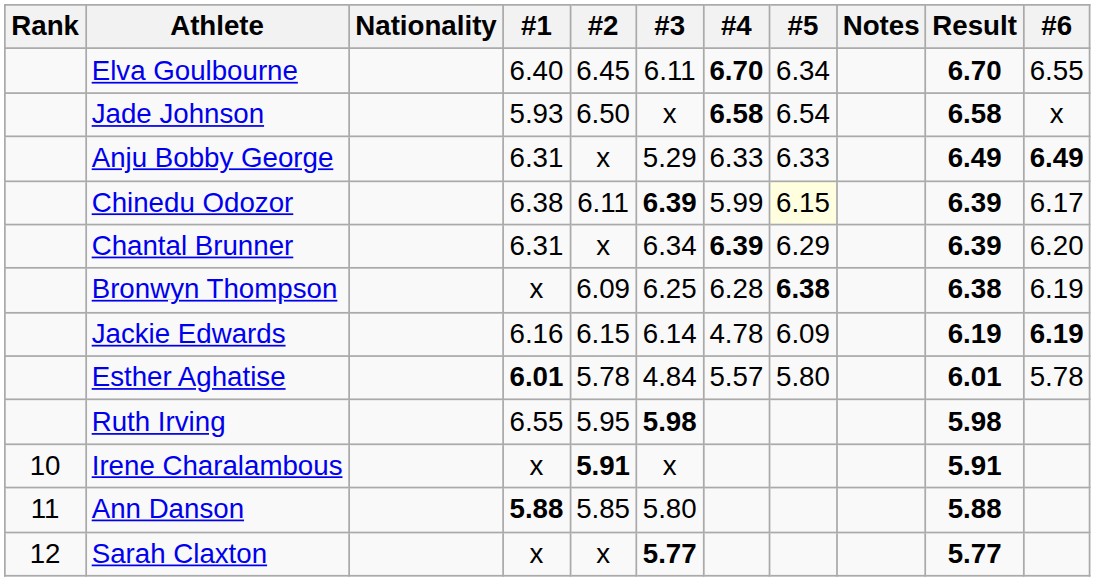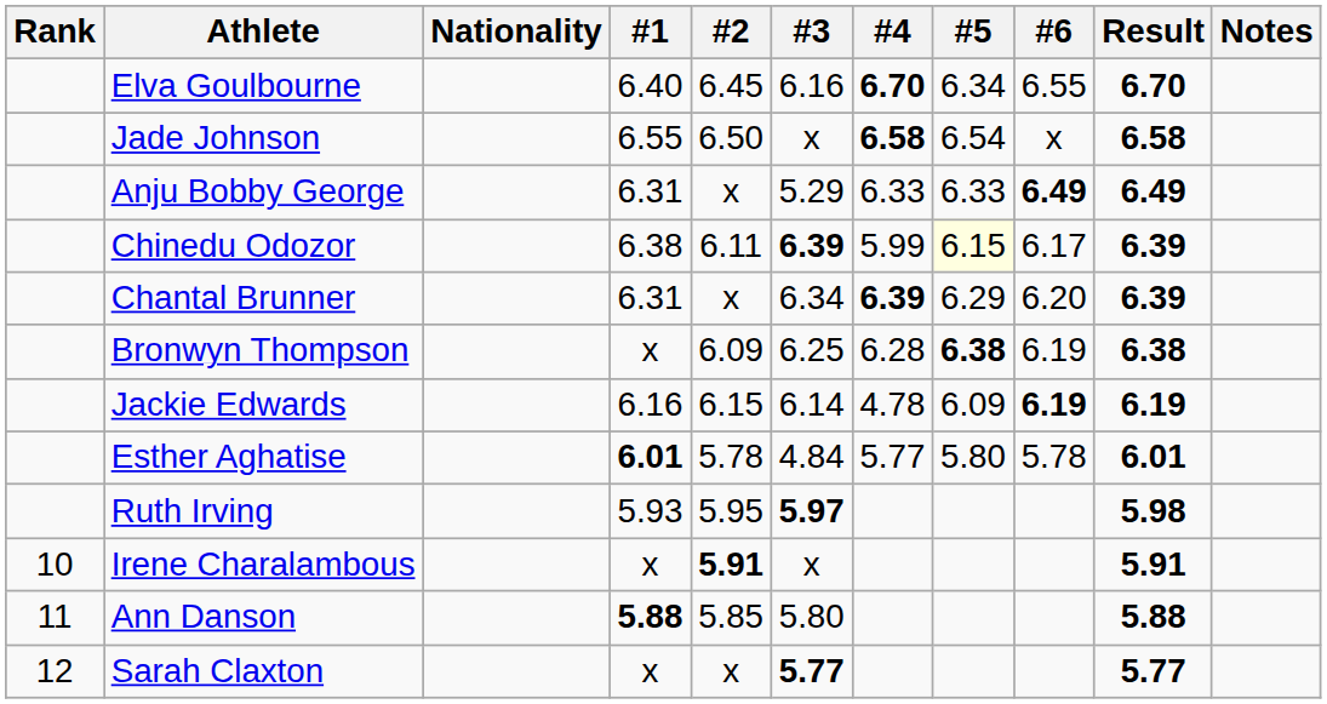 <table class="wikitable sortable" style="text-align:center">
 <tr>
 <th>Rank</th>
 <th>Athlete</th>
 <th>Nationality</th>
 <th>#1</th>
 <th>#2</th>
 <th>#3</th>
 <th>#4</th>
 <th>#5</th>
+<th>#6</th>
+<th>Result</th>
 <th>Notes</th>
-<th>Result</th>
-<th>#6</th>
 </tr>
 <tr>
 <td></td>
 <td align="left"><a href='#'>Elva Goulbourne</a></td>
 <td align=left></td>
 <td>6.40</td>
 <td>6.45</td>
-<td>6.11</td>
+<td>6.16</td>
 <td><strong>6.70</strong></td>
 <td>6.34</td>
+<td>6.55</td>
+<td><strong>6.70</strong></td>
 <td></td>
-<td><strong>6.70</strong></td>
-<td>6.55</td>
 </tr>
 <tr>
 <td></td>
 <td align="left"><a href='#'>Jade Johnson</a></td>
 <td align=left></td>
-<td>5.93</td>
+<td>6.55</td>
 <td>6.50</td>
 <td>x</td>
 <td><strong>6.58</strong></td>
 <td>6.54</td>
+<td>x</td>
+<td><strong>6.58</strong></td>
 <td></td>
-<td><strong>6.58</strong></td>
-<td>x</td>
 </tr>
 <tr>
 <td></td>
 <td align="left"><a href='#'>Anju Bobby George</a></td>
 <td align=left></td>
 <td>6.31</td>
 <td>x</td>
 <td>5.29</td>
 <td>6.33</td>
 <td>6.33</td>
-<td></td>
 <td><strong>6.49</strong></td>
 <td><strong>6.49</strong></td>
+<td></td>
 </tr>
 <tr>
 <td></td>
 <td align="left"><a href='#'>Chinedu Odozor</a></td>
 <td align=left></td>
 <td>6.38</td>
 <td>6.11</td>
 <td><strong>6.39</strong></td>
 <td>5.99</td>
 <td style="background: lightyellow;">6.15</td>
+<td>6.17</td>
+<td><strong>6.39</strong></td>
 <td></td>
-<td><strong>6.39</strong></td>
-<td>6.17</td>
 </tr>
 <tr>
 <td></td>
 <td align="left"><a href='#'>Chantal Brunner</a></td>
 <td align=left></td>
 <td>6.31</td>
 <td>x</td>
 <td>6.34</td>
 <td><strong>6.39</strong></td>
 <td>6.29</td>
+<td>6.20</td>
+<td><strong>6.39</strong></td>
 <td></td>
-<td><strong>6.39</strong></td>
-<td>6.20</td>
 </tr>
 <tr>
 <td></td>
 <td align="left"><a href='#'>Bronwyn Thompson</a></td>
 <td align=left></td>
 <td>x</td>
 <td>6.09</td>
 <td>6.25</td>
 <td>6.28</td>
 <td><strong>6.38</strong></td>
+<td>6.19</td>
+<td><strong>6.38</strong></td>
 <td></td>
-<td><strong>6.38</strong></td>
-<td>6.19</td>
 </tr>
 <tr>
 <td></td>
 <td align="left"><a href='#'>Jackie Edwards</a></td>
 <td align=left></td>
 <td>6.16</td>
 <td>6.15</td>
 <td>6.14</td>
 <td>4.78</td>
 <td>6.09</td>
-<td></td>
 <td><strong>6.19</strong></td>
 <td><strong>6.19</strong></td>
+<td></td>
 </tr>
 <tr>
 <td></td>
 <td align="left"><a href='#'>Esther Aghatise</a></td>
 <td align=left></td>
 <td><strong>6.01</strong></td>
 <td>5.78</td>
 <td>4.84</td>
-<td>5.57</td>
+<td>5.77</td>
 <td>5.80</td>
+<td>5.78</td>
+<td><strong>6.01</strong></td>
 <td></td>
-<td><strong>6.01</strong></td>
-<td>5.78</td>
 </tr>
 <tr>
 <td></td>
 <td align="left"><a href='#'>Ruth Irving</a></td>
 <td align=left></td>
-<td>6.55</td>
+<td>5.93</td>
 <td>5.95</td>
-<td><strong>5.98</strong></td>
+<td><strong>5.97</strong></td>
 <td></td>
 <td></td>
 <td></td>
 <td><strong>5.98</strong></td>
 <td></td>
 </tr>
 <tr>
 <td>10</td>
 <td align="left"><a href='#'>Irene Charalambous</a></td>
 <td align=left></td>
 <td>x</td>
 <td><strong>5.91</strong></td>
 <td>x</td>
 <td></td>
 <td></td>
 <td></td>
 <td><strong>5.91</strong></td>
 <td></td>
 </tr>
 <tr>
 <td>11</td>
 <td align="left"><a href='#'>Ann Danson</a></td>
 <td align=left></td>
 <td><strong>5.88</strong></td>
 <td>5.85</td>
 <td>5.80</td>
 <td></td>
 <td></td>
 <td></td>
 <td><strong>5.88</strong></td>
 <td></td>
 </tr>
 <tr>
 <td>12</td>
 <td align="left"><a href='#'>Sarah Claxton</a></td>
 <td align=left></td>
 <td>x</td>
 <td>x</td>
 <td><strong>5.77</strong></td>
 <td></td>
 <td></td>
 <td></td>
 <td><strong>5.77</strong></td>
 <td></td>
 </tr>
 </table>
